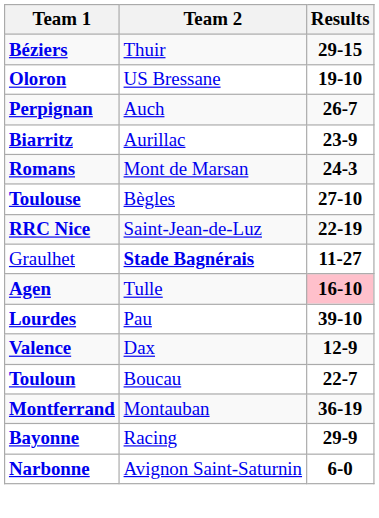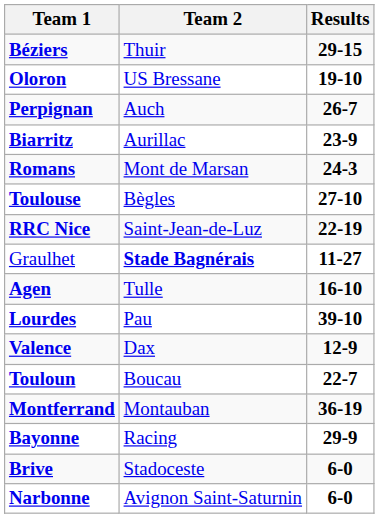 <table class="wikitable">
 <tr>
 <th>Team 1</th>
 <th>Team 2</th>
 <th>Results</th>
 </tr>
 <tr>
 <td><strong><a href='#'>Béziers</a></strong></td>
 <td><a href='#'>Thuir</a></td>
 <td align="center"><strong>29-15</strong></td>
 </tr>
 <tr bgcolor="white">
 <td><strong><a href='#'>Oloron</a></strong></td>
 <td><a href='#'>US Bressane</a></td>
 <td align="center"><strong>19-10</strong></td>
 </tr>
 <tr>
 <td><strong><a href='#'>Perpignan</a></strong></td>
 <td><a href='#'>Auch</a></td>
 <td align="center"><strong>26-7</strong></td>
 </tr>
 <tr bgcolor="white">
 <td><strong><a href='#'>Biarritz</a> </strong></td>
 <td><a href='#'>Aurillac</a></td>
 <td align="center"><strong>23-9</strong></td>
 </tr>
 <tr>
 <td><strong> <a href='#'>Romans</a></strong></td>
 <td><a href='#'>Mont de Marsan</a></td>
 <td align="center"><strong>24-3</strong></td>
 </tr>
 <tr bgcolor="white">
 <td><strong><a href='#'>Toulouse</a></strong></td>
 <td><a href='#'>Bègles</a></td>
 <td align="center"><strong>27-10</strong></td>
 </tr>
 <tr>
 <td><strong><a href='#'>RRC Nice</a></strong></td>
 <td><a href='#'>Saint-Jean-de-Luz</a></td>
 <td align="center"><strong>22-19</strong></td>
 </tr>
 <tr bgcolor="white">
 <td><a href='#'>Graulhet</a></td>
 <td><strong><a href='#'>Stade Bagnérais</a></strong></td>
 <td align="center"><strong>11-27</strong></td>
 </tr>
 <tr>
 <td><strong><a href='#'>Agen</a></strong></td>
 <td><a href='#'>Tulle</a></td>
-<td align="center" style="background: pink;"><strong>16-10</strong></td>
+<td align="center"><strong>16-10</strong></td>
 </tr>
 <tr bgcolor="white">
 <td><strong><a href='#'>Lourdes</a></strong></td>
 <td><a href='#'>Pau</a></td>
 <td align="center"><strong>39-10</strong></td>
 </tr>
 <tr>
 <td><strong><a href='#'>Valence</a></strong></td>
 <td><a href='#'>Dax</a></td>
 <td align="center"><strong>12-9</strong></td>
 </tr>
 <tr bgcolor="white">
 <td><strong><a href='#'>Touloun</a></strong></td>
 <td><a href='#'>Boucau</a></td>
 <td align="center"><strong>22-7</strong></td>
 </tr>
 <tr>
 <td><strong><a href='#'>Montferrand</a></strong></td>
 <td><a href='#'>Montauban</a></td>
 <td align="center"><strong>36-19</strong></td>
 </tr>
 <tr bgcolor="white">
 <td><strong><a href='#'>Bayonne</a></strong></td>
 <td><a href='#'>Racing</a></td>
 <td align="center"><strong>29-9</strong></td>
 </tr>
+<tr>
+<td><strong><a href='#'>Brive</a></strong></td>
+<td><a href='#'>Stadoceste</a></td>
+<td align="center"><strong>6-0</strong></td>
+</tr>
 <tr bgcolor="white">
 <td><strong><a href='#'>Narbonne</a></strong></td>
 <td><a href='#'>Avignon Saint-Saturnin</a></td>
 <td align="center"><strong>6-0</strong></td>
 </tr>
 </table>
